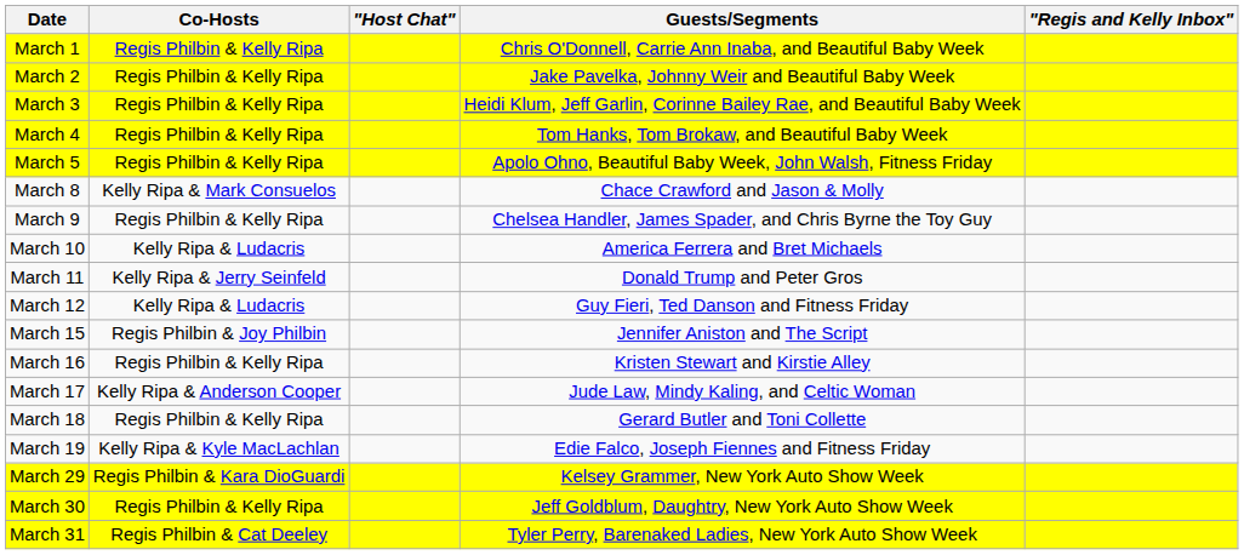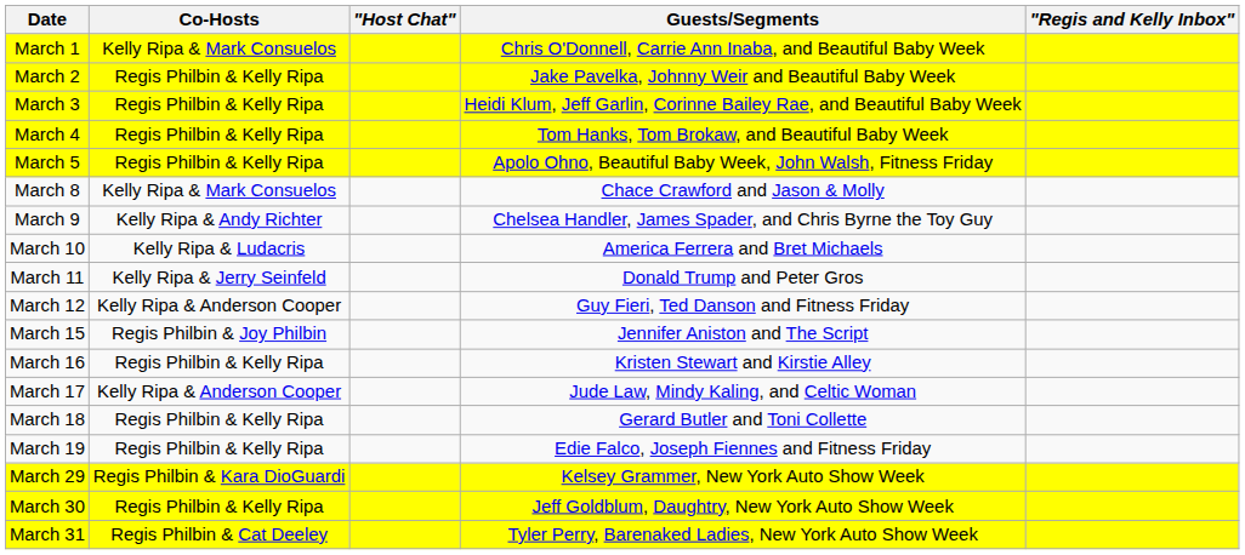 <table class="wikitable sortable" border="1" style="text-align:center">
 <tr>
 <th>Date</th>
 <th>Co-Hosts</th>
 <th><em>"Host Chat"</em></th>
 <th>Guests/Segments</th>
 <th><em>"Regis and Kelly Inbox"</em></th>
 </tr>
 <tr bgcolor=yellow>
 <td>March 1</td>
-<td><a href='#'>Regis Philbin</a> & <a href='#'>Kelly Ripa</a></td>
+<td>Kelly Ripa & <a href='#'>Mark Consuelos</a></td>
 <td></td>
 <td><a href='#'>Chris O'Donnell</a>, <a href='#'>Carrie Ann Inaba</a>, and Beautiful Baby Week</td>
 <td></td>
 </tr>
 <tr bgcolor=yellow>
 <td>March 2</td>
 <td>Regis Philbin & Kelly Ripa</td>
 <td></td>
 <td><a href='#'>Jake Pavelka</a>, <a href='#'>Johnny Weir</a> and Beautiful Baby Week</td>
 <td></td>
 </tr>
 <tr bgcolor=yellow>
 <td>March 3</td>
 <td>Regis Philbin & Kelly Ripa</td>
 <td></td>
 <td><a href='#'>Heidi Klum</a>, <a href='#'>Jeff Garlin</a>, <a href='#'>Corinne Bailey Rae</a>, and Beautiful Baby Week</td>
 <td></td>
 </tr>
 <tr bgcolor=yellow>
 <td>March 4</td>
 <td>Regis Philbin & Kelly Ripa</td>
 <td></td>
 <td><a href='#'>Tom Hanks</a>, <a href='#'>Tom Brokaw</a>, and Beautiful Baby Week</td>
 <td></td>
 </tr>
 <tr bgcolor=yellow>
 <td>March 5</td>
 <td>Regis Philbin & Kelly Ripa</td>
 <td></td>
 <td><a href='#'>Apolo Ohno</a>, Beautiful Baby Week, <a href='#'>John Walsh</a>, Fitness Friday</td>
 <td></td>
 </tr>
 <tr>
 <td>March 8</td>
 <td>Kelly Ripa & <a href='#'>Mark Consuelos</a></td>
 <td></td>
 <td><a href='#'>Chace Crawford</a> and <a href='#'>Jason & Molly</a></td>
 <td></td>
 </tr>
 <tr>
 <td>March 9</td>
-<td>Regis Philbin & Kelly Ripa</td>
+<td>Kelly Ripa & <a href='#'>Andy Richter</a></td>
 <td></td>
 <td><a href='#'>Chelsea Handler</a>, <a href='#'>James Spader</a>, and Chris Byrne the Toy Guy</td>
 <td></td>
 </tr>
 <tr>
 <td>March 10</td>
 <td>Kelly Ripa & <a href='#'>Ludacris</a></td>
 <td></td>
 <td><a href='#'>America Ferrera</a> and <a href='#'>Bret Michaels</a></td>
 <td></td>
 </tr>
 <tr>
 <td>March 11</td>
 <td>Kelly Ripa & <a href='#'>Jerry Seinfeld</a></td>
 <td></td>
 <td><a href='#'>Donald Trump</a> and Peter Gros</td>
 <td></td>
 </tr>
 <tr>
 <td>March 12</td>
-<td>Kelly Ripa & <a href='#'>Ludacris</a></td>
+<td>Kelly Ripa & Anderson Cooper</td>
 <td></td>
 <td><a href='#'>Guy Fieri</a>, <a href='#'>Ted Danson</a> and Fitness Friday</td>
 <td></td>
 </tr>
 <tr>
 <td>March 15</td>
 <td>Regis Philbin & <a href='#'>Joy Philbin</a></td>
 <td></td>
 <td><a href='#'>Jennifer Aniston</a> and <a href='#'>The Script</a></td>
 <td></td>
 </tr>
 <tr>
 <td>March 16</td>
 <td>Regis Philbin & Kelly Ripa</td>
 <td></td>
 <td><a href='#'>Kristen Stewart</a> and <a href='#'>Kirstie Alley</a></td>
 <td></td>
 </tr>
 <tr>
 <td>March 17</td>
 <td>Kelly Ripa & <a href='#'>Anderson Cooper</a></td>
 <td></td>
 <td><a href='#'>Jude Law</a>, <a href='#'>Mindy Kaling</a>, and <a href='#'>Celtic Woman</a></td>
 <td></td>
 </tr>
 <tr>
 <td>March 18</td>
 <td>Regis Philbin & Kelly Ripa</td>
 <td></td>
 <td><a href='#'>Gerard Butler</a> and <a href='#'>Toni Collette</a></td>
 <td></td>
 </tr>
 <tr>
 <td>March 19</td>
-<td>Kelly Ripa & <a href='#'>Kyle MacLachlan</a></td>
+<td>Regis Philbin & Kelly Ripa</td>
 <td></td>
 <td><a href='#'>Edie Falco</a>, <a href='#'>Joseph Fiennes</a> and Fitness Friday</td>
 <td></td>
 </tr>
 <tr bgcolor=yellow>
 <td>March 29</td>
 <td>Regis Philbin & <a href='#'>Kara DioGuardi</a></td>
 <td></td>
 <td><a href='#'>Kelsey Grammer</a>, New York Auto Show Week</td>
 <td></td>
 </tr>
 <tr bgcolor=yellow>
 <td>March 30</td>
 <td>Regis Philbin & Kelly Ripa</td>
 <td></td>
 <td><a href='#'>Jeff Goldblum</a>, <a href='#'>Daughtry</a>, New York Auto Show Week</td>
 <td></td>
 </tr>
 <tr bgcolor=yellow>
 <td>March 31</td>
 <td>Regis Philbin & <a href='#'>Cat Deeley</a></td>
 <td></td>
 <td><a href='#'>Tyler Perry</a>, <a href='#'>Barenaked Ladies</a>, New York Auto Show Week</td>
 <td></td>
 </tr>
 </table>
